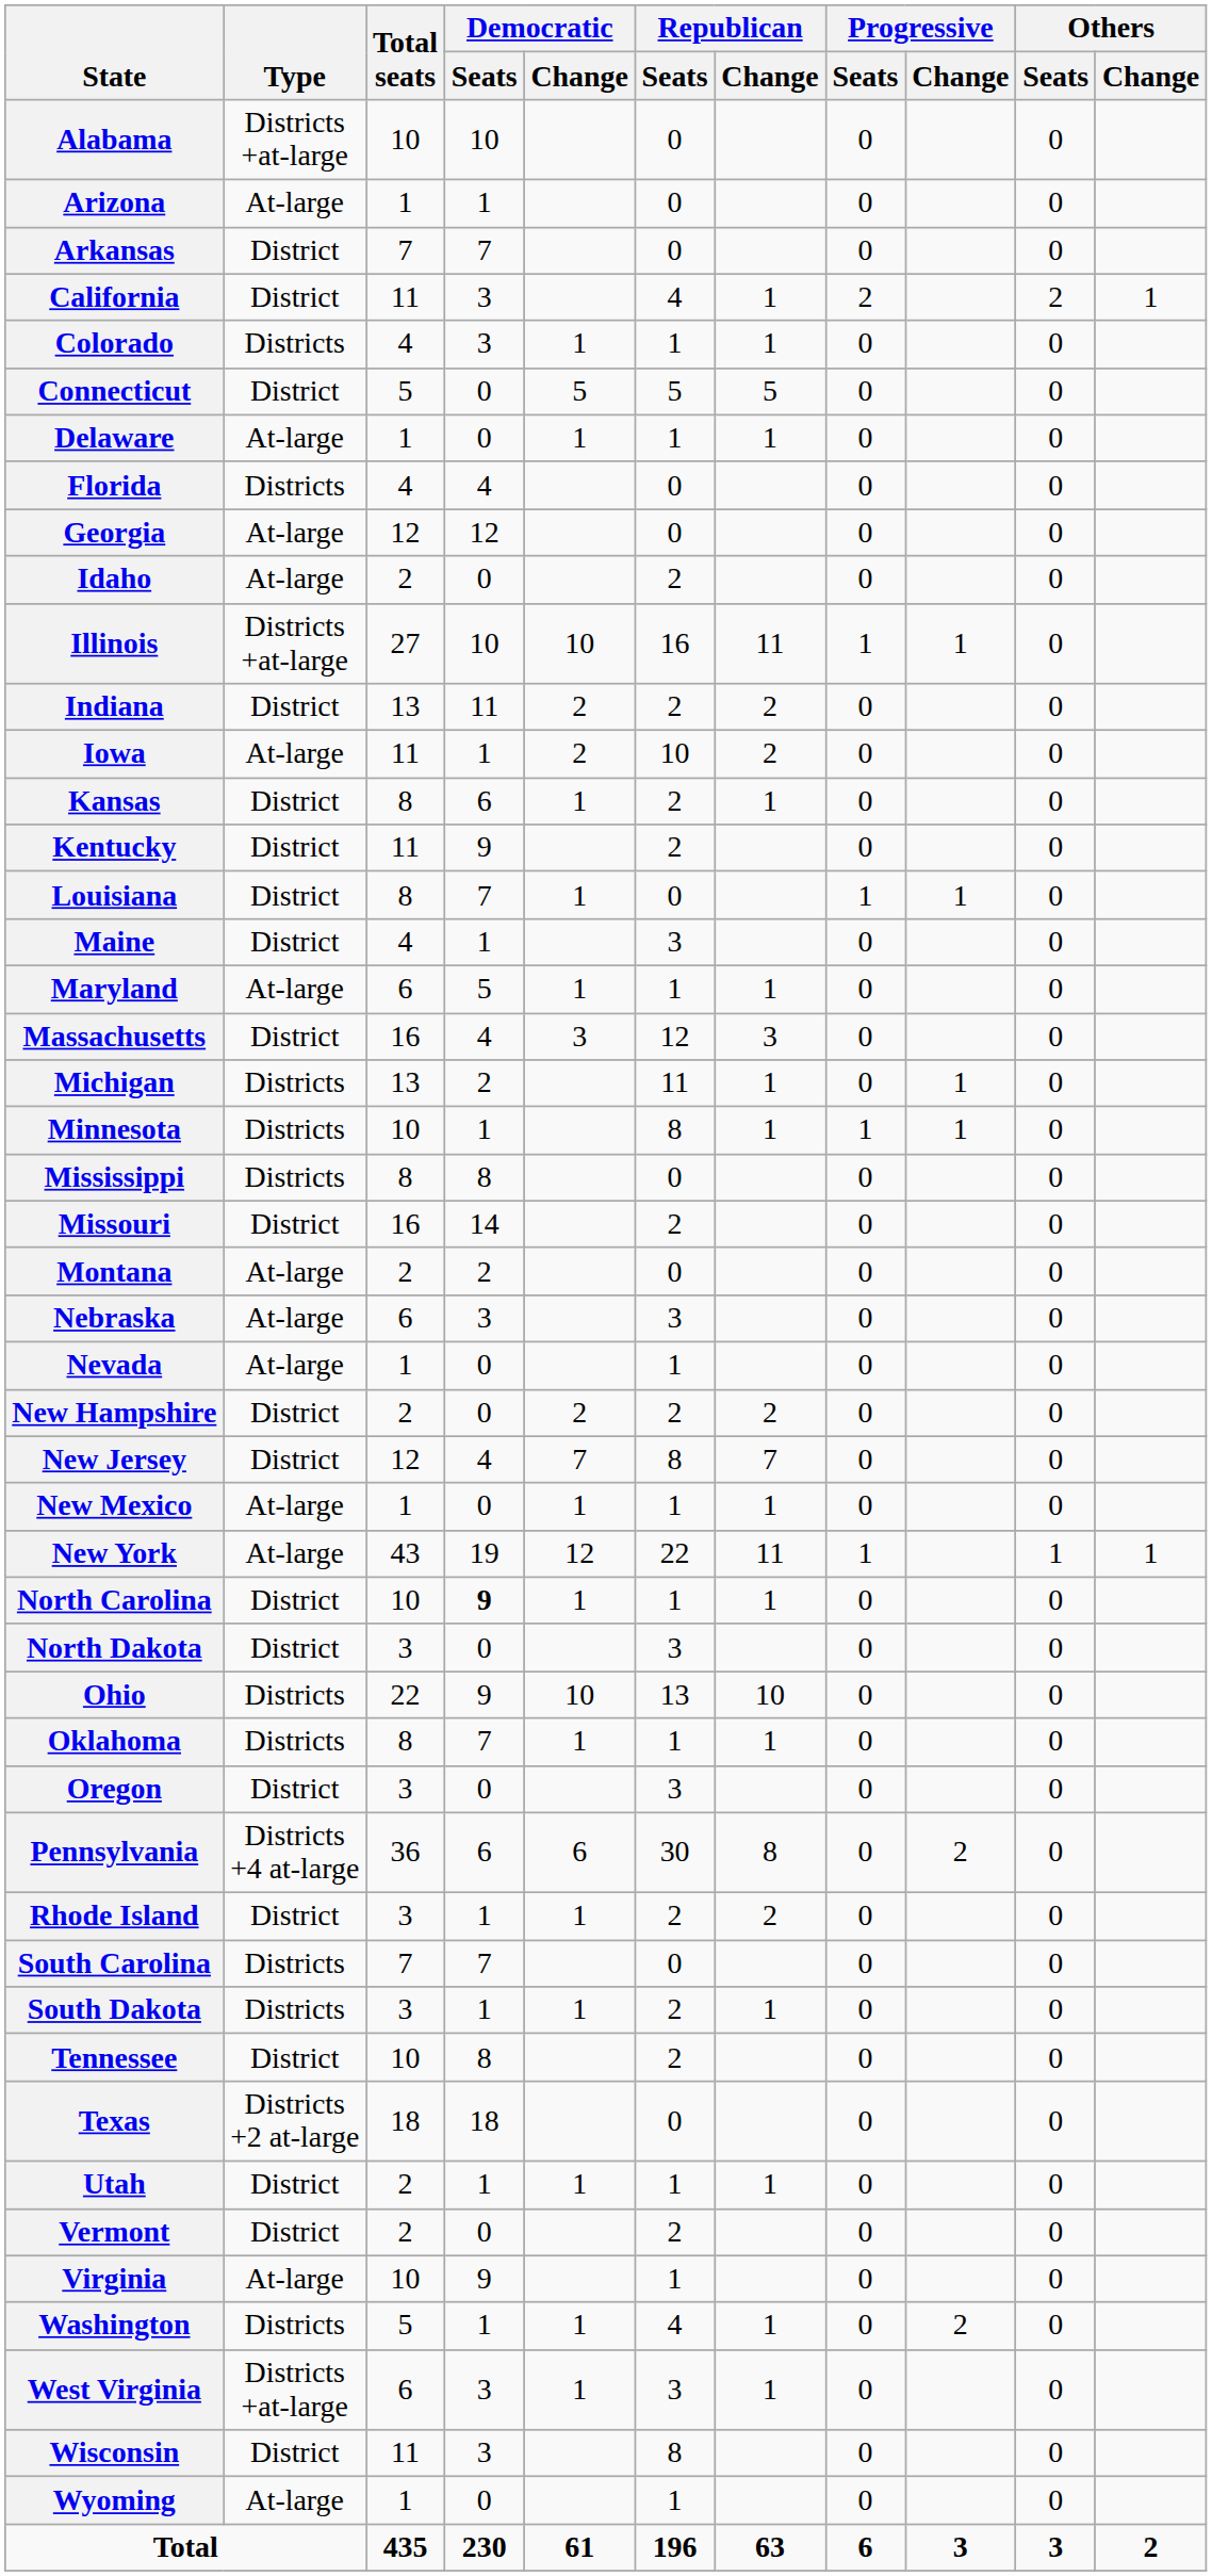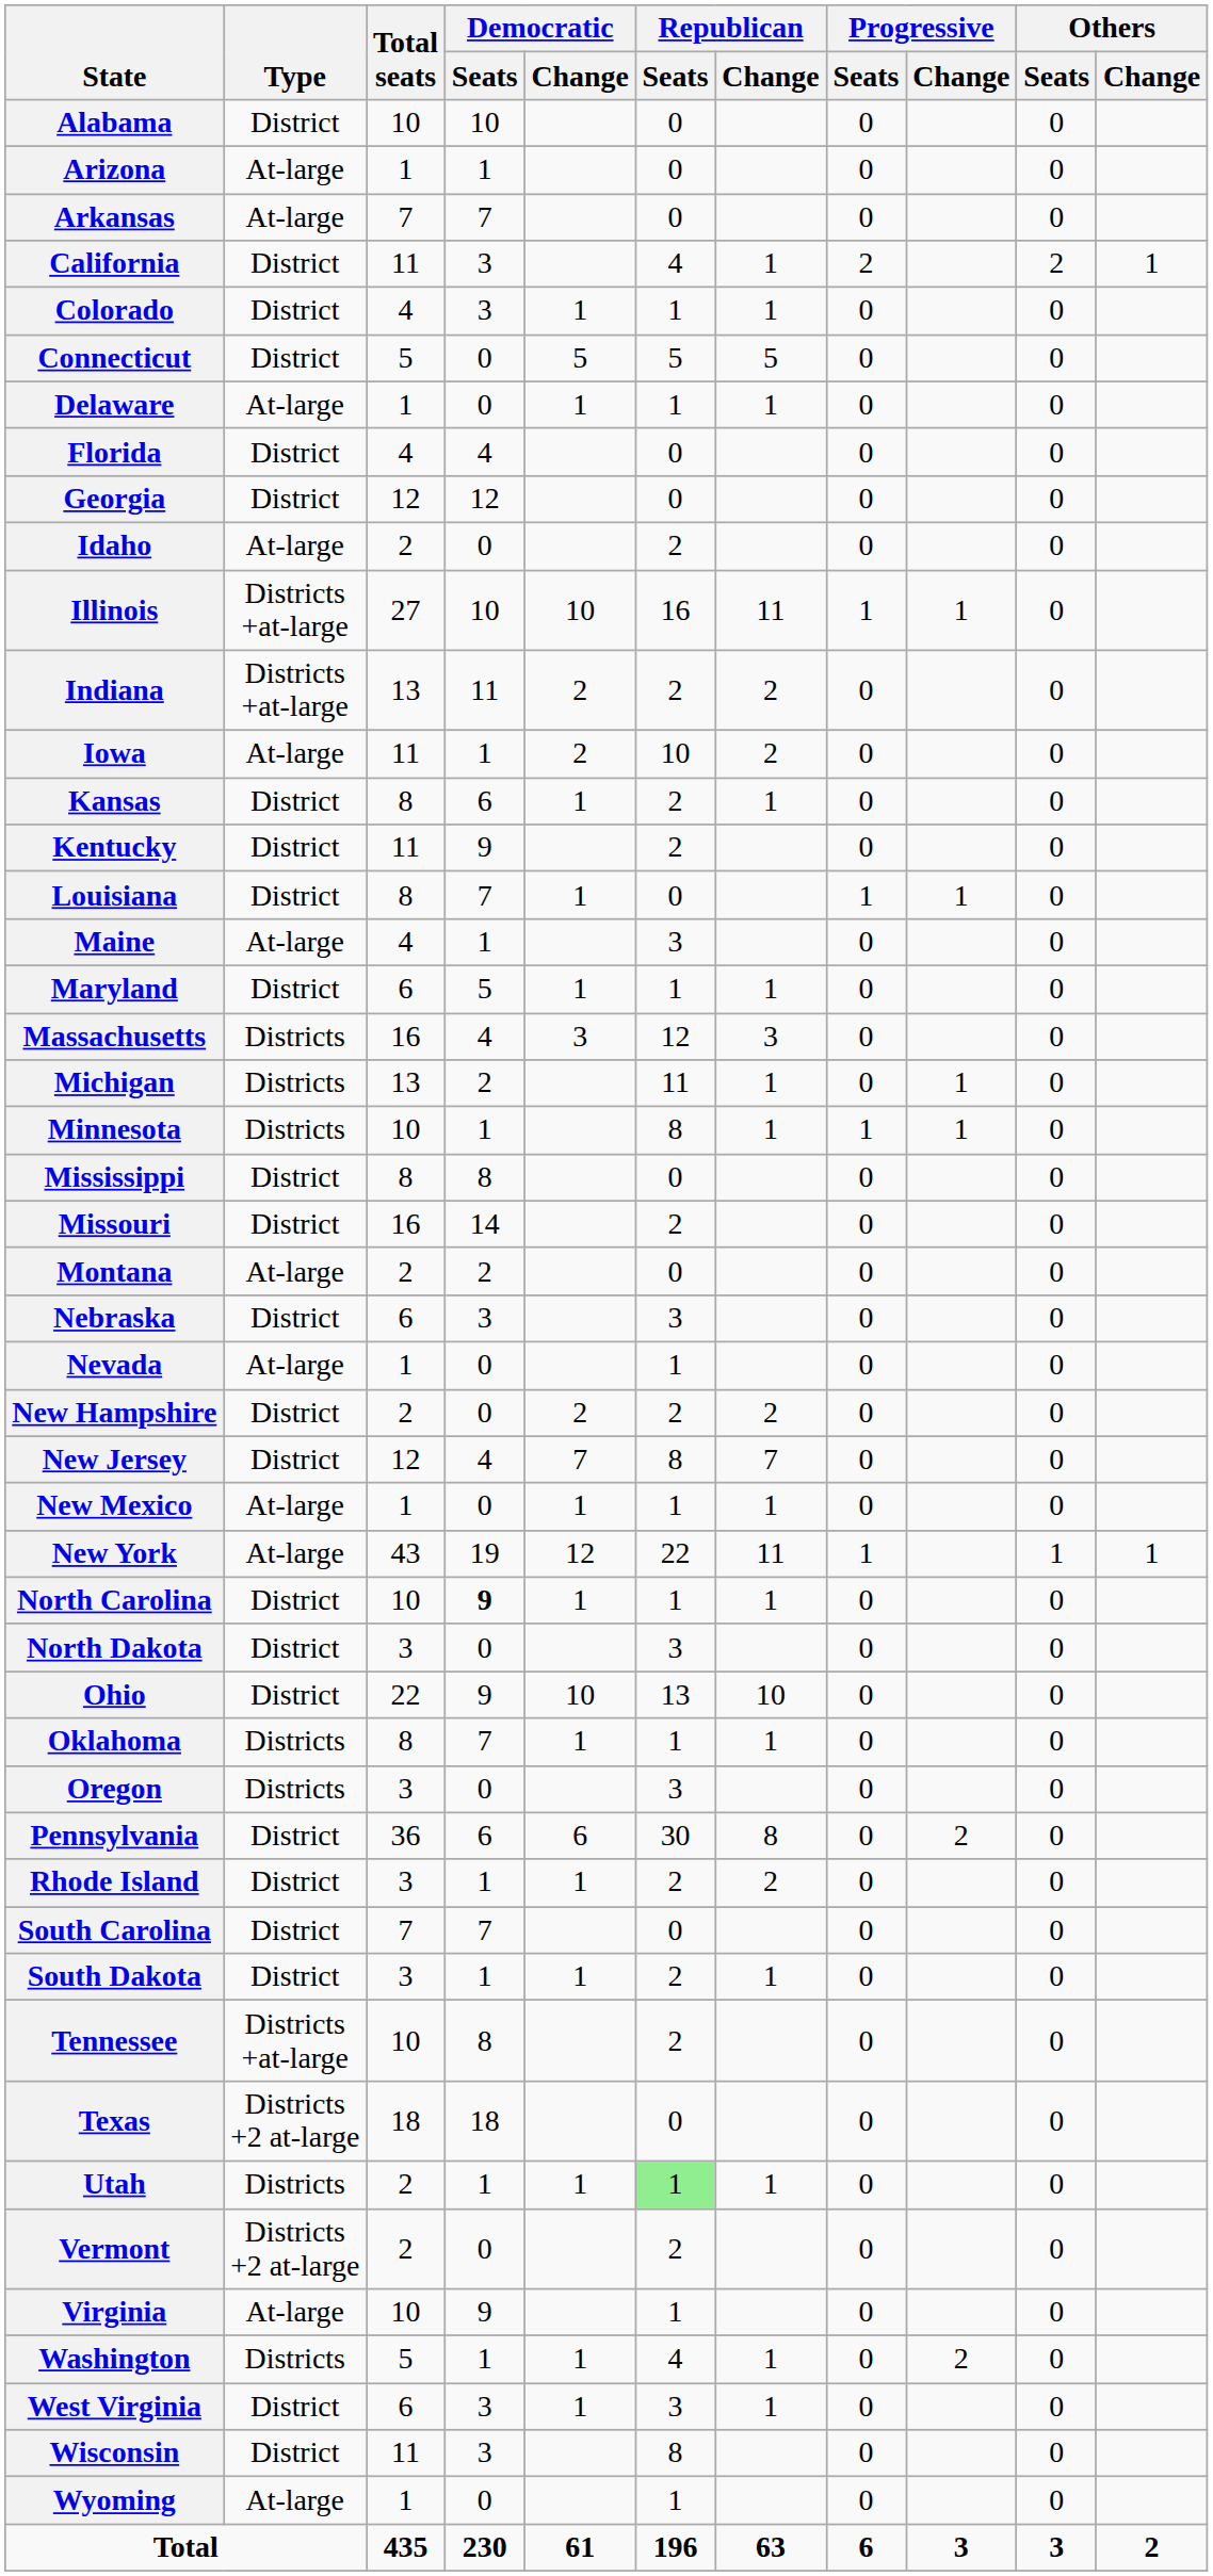 <table class=wikitable style="text-align:center">
 <tr valign=bottom>
 <th rowspan=2>State</th>
 <th rowspan=2>Type</th>
 <th rowspan=2>Total<br>seats</th>
 <th colspan=2 ><a href='#'>Democratic</a></th>
 <th colspan=2 ><a href='#'>Republican</a></th>
 <th colspan=2 ><a href='#'>Progressive</a></th>
 <th colspan=2>Others</th>
 </tr>
 <tr>
 <th>Seats</th>
 <th>Change</th>
 <th>Seats</th>
 <th>Change</th>
 <th>Seats</th>
 <th>Change</th>
 <th>Seats</th>
 <th>Change</th>
 </tr>
 <tr>
 <th><a href='#'>Alabama</a></th>
-<td>Districts<br>+at-large</td>
+<td>District</td>
 <td>10</td>
 <td>10</td>
 <td></td>
 <td>0</td>
 <td></td>
 <td>0</td>
 <td></td>
 <td>0</td>
 <td></td>
 </tr>
 <tr>
 <th><a href='#'>Arizona</a></th>
 <td>At-large</td>
 <td>1</td>
 <td>1</td>
 <td></td>
 <td>0</td>
 <td></td>
 <td>0</td>
 <td></td>
 <td>0</td>
 <td></td>
 </tr>
 <tr>
 <th><a href='#'>Arkansas</a></th>
-<td>District</td>
+<td>At-large</td>
 <td>7</td>
 <td>7</td>
 <td></td>
 <td>0</td>
 <td></td>
 <td>0</td>
 <td></td>
 <td>0</td>
 <td></td>
 </tr>
 <tr>
 <th><a href='#'>California</a></th>
 <td>District</td>
 <td>11</td>
 <td>3</td>
 <td></td>
 <td>4</td>
 <td> 1</td>
 <td>2</td>
 <td></td>
 <td>2</td>
 <td> 1</td>
 </tr>
 <tr>
 <th><a href='#'>Colorado</a></th>
-<td>Districts</td>
+<td>District</td>
 <td>4</td>
 <td>3</td>
 <td> 1</td>
 <td>1</td>
 <td> 1</td>
 <td>0</td>
 <td></td>
 <td>0</td>
 <td></td>
 </tr>
 <tr>
 <th><a href='#'>Connecticut</a></th>
 <td>District</td>
 <td>5</td>
 <td>0</td>
 <td> 5</td>
 <td>5</td>
 <td> 5</td>
 <td>0</td>
 <td></td>
 <td>0</td>
 <td></td>
 </tr>
 <tr>
 <th><a href='#'>Delaware</a></th>
 <td>At-large</td>
 <td>1</td>
 <td>0</td>
 <td> 1</td>
 <td>1</td>
 <td> 1</td>
 <td>0</td>
 <td></td>
 <td>0</td>
 <td></td>
 </tr>
 <tr>
 <th><a href='#'>Florida</a></th>
-<td>Districts</td>
+<td>District</td>
 <td>4</td>
 <td>4</td>
 <td></td>
 <td>0</td>
 <td></td>
 <td>0</td>
 <td></td>
 <td>0</td>
 <td></td>
 </tr>
 <tr>
 <th><a href='#'>Georgia</a></th>
-<td>At-large</td>
+<td>District</td>
 <td>12</td>
 <td>12</td>
 <td></td>
 <td>0</td>
 <td></td>
 <td>0</td>
 <td></td>
 <td>0</td>
 <td></td>
 </tr>
 <tr>
 <th><a href='#'>Idaho</a></th>
 <td>At-large</td>
 <td>2</td>
 <td>0</td>
 <td></td>
 <td>2</td>
 <td></td>
 <td>0</td>
 <td></td>
 <td>0</td>
 <td></td>
 </tr>
 <tr>
 <th><a href='#'>Illinois</a></th>
 <td>Districts<br>+at-large</td>
 <td>27</td>
 <td>10</td>
 <td> 10</td>
 <td>16</td>
 <td> 11</td>
 <td>1</td>
 <td> 1</td>
 <td>0</td>
 <td></td>
 </tr>
 <tr>
 <th><a href='#'>Indiana</a></th>
-<td>District</td>
+<td>Districts<br>+at-large</td>
 <td>13</td>
 <td>11</td>
 <td> 2</td>
 <td>2</td>
 <td> 2</td>
 <td>0</td>
 <td></td>
 <td>0</td>
 <td></td>
 </tr>
 <tr>
 <th><a href='#'>Iowa</a></th>
 <td>At-large</td>
 <td>11</td>
 <td>1</td>
 <td> 2</td>
 <td>10</td>
 <td> 2</td>
 <td>0</td>
 <td></td>
 <td>0</td>
 <td></td>
 </tr>
 <tr>
 <th><a href='#'>Kansas</a></th>
 <td>District</td>
 <td>8</td>
 <td>6</td>
 <td> 1</td>
 <td>2</td>
 <td> 1</td>
 <td>0</td>
 <td></td>
 <td>0</td>
 <td></td>
 </tr>
 <tr>
 <th><a href='#'>Kentucky</a></th>
 <td>District</td>
 <td>11</td>
 <td>9</td>
 <td></td>
 <td>2</td>
 <td></td>
 <td>0</td>
 <td></td>
 <td>0</td>
 <td></td>
 </tr>
 <tr>
 <th><a href='#'>Louisiana</a></th>
 <td>District</td>
 <td>8</td>
 <td>7</td>
 <td> 1</td>
 <td>0</td>
 <td></td>
 <td>1</td>
 <td> 1</td>
 <td>0</td>
 <td></td>
 </tr>
 <tr>
 <th><a href='#'>Maine</a></th>
-<td>District</td>
+<td>At-large</td>
 <td>4</td>
 <td>1</td>
 <td></td>
 <td>3</td>
 <td></td>
 <td>0</td>
 <td></td>
 <td>0</td>
 <td></td>
 </tr>
 <tr>
 <th><a href='#'>Maryland</a></th>
-<td>At-large</td>
+<td>District</td>
 <td>6</td>
 <td>5</td>
 <td> 1</td>
 <td>1</td>
 <td> 1</td>
 <td>0</td>
 <td></td>
 <td>0</td>
 <td></td>
 </tr>
 <tr>
 <th><a href='#'>Massachusetts</a></th>
-<td>District</td>
+<td>Districts</td>
 <td>16</td>
 <td>4</td>
 <td> 3</td>
 <td>12</td>
 <td> 3</td>
 <td>0</td>
 <td></td>
 <td>0</td>
 <td></td>
 </tr>
 <tr>
 <th><a href='#'>Michigan</a></th>
 <td>Districts</td>
 <td>13</td>
 <td>2</td>
 <td></td>
 <td>11</td>
 <td> 1</td>
 <td>0</td>
 <td> 1</td>
 <td>0</td>
 <td></td>
 </tr>
 <tr>
 <th><a href='#'>Minnesota</a></th>
 <td>Districts</td>
 <td>10</td>
 <td>1</td>
 <td></td>
 <td>8</td>
 <td> 1</td>
 <td>1</td>
 <td> 1</td>
 <td>0</td>
 <td></td>
 </tr>
 <tr>
 <th><a href='#'>Mississippi</a></th>
-<td>Districts</td>
+<td>District</td>
 <td>8</td>
 <td>8</td>
 <td></td>
 <td>0</td>
 <td></td>
 <td>0</td>
 <td></td>
 <td>0</td>
 <td></td>
 </tr>
 <tr>
 <th><a href='#'>Missouri</a></th>
 <td>District</td>
 <td>16</td>
 <td>14</td>
 <td></td>
 <td>2</td>
 <td></td>
 <td>0</td>
 <td></td>
 <td>0</td>
 <td></td>
 </tr>
 <tr>
 <th><a href='#'>Montana</a></th>
 <td>At-large</td>
 <td>2</td>
 <td>2</td>
 <td></td>
 <td>0</td>
 <td></td>
 <td>0</td>
 <td></td>
 <td>0</td>
 <td></td>
 </tr>
 <tr>
 <th><a href='#'>Nebraska</a></th>
-<td>At-large</td>
+<td>District</td>
 <td>6</td>
 <td>3</td>
 <td></td>
 <td>3</td>
 <td></td>
 <td>0</td>
 <td></td>
 <td>0</td>
 <td></td>
 </tr>
 <tr>
 <th><a href='#'>Nevada</a></th>
 <td>At-large</td>
 <td>1</td>
 <td>0</td>
 <td></td>
 <td>1</td>
 <td></td>
 <td>0</td>
 <td></td>
 <td>0</td>
 <td></td>
 </tr>
 <tr>
 <th><a href='#'>New Hampshire</a></th>
 <td>District</td>
 <td>2</td>
 <td>0</td>
 <td> 2</td>
 <td>2</td>
 <td> 2</td>
 <td>0</td>
 <td></td>
 <td>0</td>
 <td></td>
 </tr>
 <tr>
 <th><a href='#'>New Jersey</a></th>
 <td>District</td>
 <td>12</td>
 <td>4</td>
 <td> 7</td>
 <td>8</td>
 <td> 7</td>
 <td>0</td>
 <td></td>
 <td>0</td>
 <td></td>
 </tr>
 <tr>
 <th><a href='#'>New Mexico</a></th>
 <td>At-large</td>
 <td>1</td>
 <td>0</td>
 <td> 1</td>
 <td>1</td>
 <td> 1</td>
 <td>0</td>
 <td></td>
 <td>0</td>
 <td></td>
 </tr>
 <tr>
 <th><a href='#'>New York</a></th>
 <td>At-large</td>
 <td>43</td>
 <td>19</td>
 <td> 12</td>
 <td>22</td>
 <td> 11</td>
 <td>1</td>
 <td></td>
 <td>1</td>
 <td> 1</td>
 </tr>
 <tr>
 <th><a href='#'>North Carolina</a></th>
 <td>District</td>
 <td>10</td>
 <td><strong>9</strong></td>
 <td> 1</td>
 <td>1</td>
 <td> 1</td>
 <td>0</td>
 <td></td>
 <td>0</td>
 <td></td>
 </tr>
 <tr>
 <th><a href='#'>North Dakota</a></th>
 <td>District</td>
 <td>3</td>
 <td>0</td>
 <td></td>
 <td>3</td>
 <td></td>
 <td>0</td>
 <td></td>
 <td>0</td>
 <td></td>
 </tr>
 <tr>
 <th><a href='#'>Ohio</a></th>
-<td>Districts</td>
+<td>District</td>
 <td>22</td>
 <td>9</td>
 <td> 10</td>
 <td>13</td>
 <td> 10</td>
 <td>0</td>
 <td></td>
 <td>0</td>
 <td></td>
 </tr>
 <tr>
 <th><a href='#'>Oklahoma</a></th>
 <td>Districts</td>
 <td>8</td>
 <td>7</td>
 <td> 1</td>
 <td>1</td>
 <td> 1</td>
 <td>0</td>
 <td></td>
 <td>0</td>
 <td></td>
 </tr>
 <tr>
 <th><a href='#'>Oregon</a></th>
-<td>District</td>
+<td>Districts</td>
 <td>3</td>
 <td>0</td>
 <td></td>
 <td>3</td>
 <td></td>
 <td>0</td>
 <td></td>
 <td>0</td>
 <td></td>
 </tr>
 <tr>
 <th><a href='#'>Pennsylvania</a></th>
-<td>Districts<br>+4 at-large</td>
+<td>District</td>
 <td>36</td>
 <td>6</td>
 <td> 6</td>
 <td>30</td>
 <td> 8</td>
 <td>0</td>
 <td> 2</td>
 <td>0</td>
 <td></td>
 </tr>
 <tr>
 <th><a href='#'>Rhode Island</a></th>
 <td>District</td>
 <td>3</td>
 <td>1</td>
 <td> 1</td>
 <td>2</td>
 <td> 2</td>
 <td>0</td>
 <td></td>
 <td>0</td>
 <td></td>
 </tr>
 <tr>
 <th><a href='#'>South Carolina</a></th>
-<td>Districts</td>
+<td>District</td>
 <td>7</td>
 <td>7</td>
 <td></td>
 <td>0</td>
 <td></td>
 <td>0</td>
 <td></td>
 <td>0</td>
 <td></td>
 </tr>
 <tr>
 <th><a href='#'>South Dakota</a></th>
-<td>Districts</td>
+<td>District</td>
 <td>3</td>
 <td>1</td>
 <td> 1</td>
 <td>2</td>
 <td> 1</td>
 <td>0</td>
 <td></td>
 <td>0</td>
 <td></td>
 </tr>
 <tr>
 <th><a href='#'>Tennessee</a></th>
-<td>District</td>
+<td>Districts<br>+at-large</td>
 <td>10</td>
 <td>8</td>
 <td></td>
 <td>2</td>
 <td></td>
 <td>0</td>
 <td></td>
 <td>0</td>
 <td></td>
 </tr>
 <tr>
 <th><a href='#'>Texas</a></th>
 <td>Districts<br>+2 at-large</td>
 <td>18</td>
 <td>18</td>
 <td></td>
 <td>0</td>
 <td></td>
 <td>0</td>
 <td></td>
 <td>0</td>
 <td></td>
 </tr>
 <tr>
 <th><a href='#'>Utah</a></th>
-<td>District</td>
+<td>Districts</td>
 <td>2</td>
 <td>1</td>
 <td> 1</td>
-<td>1</td>
+<td style="background: lightgreen;">1</td>
 <td> 1</td>
 <td>0</td>
 <td></td>
 <td>0</td>
 <td></td>
 </tr>
 <tr>
 <th><a href='#'>Vermont</a></th>
-<td>District</td>
+<td>Districts<br>+2 at-large</td>
 <td>2</td>
 <td>0</td>
 <td></td>
 <td>2</td>
 <td></td>
 <td>0</td>
 <td></td>
 <td>0</td>
 <td></td>
 </tr>
 <tr>
 <th><a href='#'>Virginia</a></th>
 <td>At-large</td>
 <td>10</td>
 <td>9</td>
 <td></td>
 <td>1</td>
 <td></td>
 <td>0</td>
 <td></td>
 <td>0</td>
 <td></td>
 </tr>
 <tr>
 <th><a href='#'>Washington</a></th>
 <td>Districts</td>
 <td>5</td>
 <td>1</td>
 <td> 1</td>
 <td>4</td>
 <td> 1</td>
 <td>0</td>
 <td> 2</td>
 <td>0</td>
 <td></td>
 </tr>
 <tr>
 <th><a href='#'>West Virginia</a></th>
-<td>Districts<br>+at-large</td>
+<td>District</td>
 <td>6</td>
 <td>3</td>
 <td> 1</td>
 <td>3</td>
 <td> 1</td>
 <td>0</td>
 <td></td>
 <td>0</td>
 <td></td>
 </tr>
 <tr>
 <th><a href='#'>Wisconsin</a></th>
 <td>District</td>
 <td>11</td>
 <td>3</td>
 <td></td>
 <td>8</td>
 <td></td>
 <td>0</td>
 <td></td>
 <td>0</td>
 <td></td>
 </tr>
 <tr>
 <th><a href='#'>Wyoming</a></th>
 <td>At-large</td>
 <td>1</td>
 <td>0</td>
 <td></td>
 <td>1</td>
 <td></td>
 <td>0</td>
 <td></td>
 <td>0</td>
 <td></td>
 </tr>
 <tr>
 <td align=center colspan=2><strong>Total</strong></td>
 <td><strong>435</strong></td>
 <td><strong>230</strong><br></td>
 <td> <strong>61</strong></td>
 <td><strong>196</strong><br></td>
 <td> <strong>63</strong></td>
 <td><strong>6</strong><br></td>
 <td> <strong>3</strong></td>
 <td><strong>3</strong><br></td>
 <td> <strong>2</strong></td>
 </tr>
 </table>
